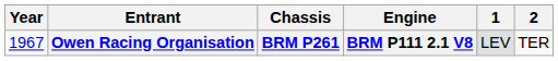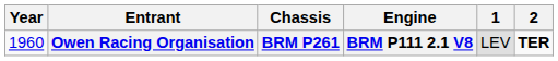 <table class="wikitable" style="text-align:center; font-size:90%">
 <tr>
 <th>Year</th>
 <th>Entrant</th>
 <th>Chassis</th>
 <th>Engine</th>
 <th>1</th>
 <th>2</th>
 </tr>
 <tr>
-<td><a href='#'>1967</a></td>
+<td><a href='#'>1960</a></td>
 <th><a href='#'>Owen Racing Organisation</a></th>
 <th><a href='#'>BRM P261</a></th>
 <th><a href='#'>BRM</a> P111 2.1 <a href='#'>V8</a></th>
 <td style="background:#dfdfdf;">LEV<br></td>
-<td>TER</td>
+<td><strong>TER</strong></td>
 </tr>
 </table>
